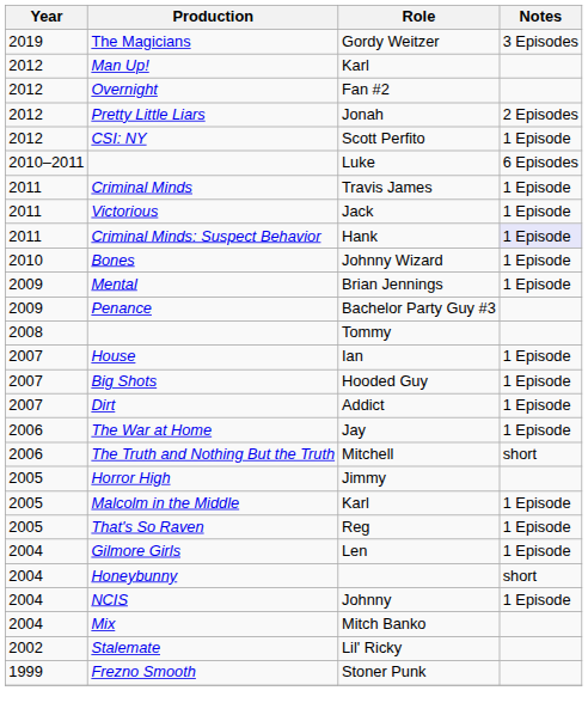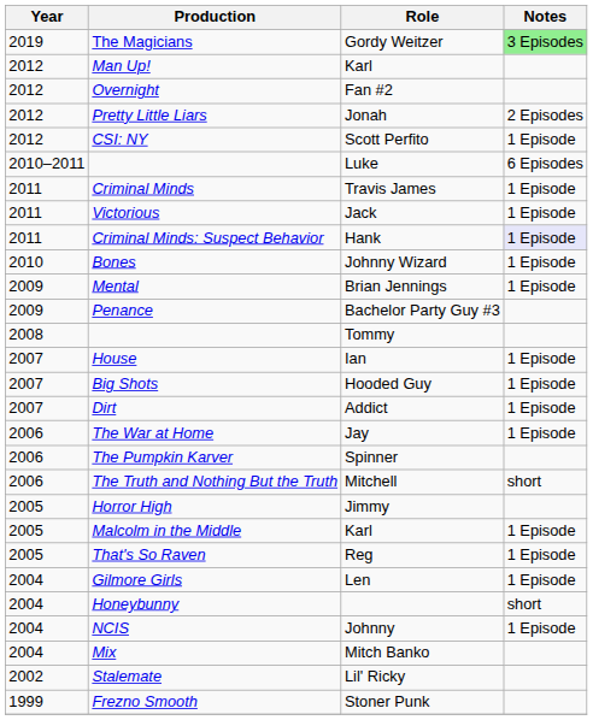 <table class="wikitable">
 <tr>
 <th>Year</th>
 <th>Production</th>
 <th>Role</th>
 <th>Notes</th>
 </tr>
 <tr>
 <td>2019</td>
 <td><a href='#'>The Magicians</a></td>
 <td>Gordy Weitzer</td>
-<td>3 Episodes</td>
+<td style="background: lightgreen;">3 Episodes</td>
 </tr>
 <tr>
 <td>2012</td>
 <td><em><a href='#'>Man Up!</a></em></td>
 <td>Karl</td>
 <td></td>
 </tr>
 <tr>
 <td>2012</td>
 <td><em><a href='#'>Overnight</a></em></td>
 <td>Fan #2</td>
 <td></td>
 </tr>
 <tr>
 <td>2012</td>
 <td><em><a href='#'>Pretty Little Liars</a></em></td>
 <td>Jonah</td>
 <td>2 Episodes</td>
 </tr>
 <tr>
 <td>2012</td>
 <td><em><a href='#'>CSI: NY</a></em></td>
 <td>Scott Perfito</td>
 <td>1 Episode</td>
 </tr>
 <tr>
 <td>2010–2011</td>
 <td><em></em></td>
 <td>Luke</td>
 <td>6 Episodes</td>
 </tr>
 <tr>
 <td>2011</td>
 <td><em><a href='#'>Criminal Minds</a></em></td>
 <td>Travis James</td>
 <td>1 Episode</td>
 </tr>
 <tr>
 <td>2011</td>
 <td><em><a href='#'>Victorious</a></em></td>
 <td>Jack</td>
 <td>1 Episode</td>
 </tr>
 <tr>
 <td>2011</td>
 <td><em><a href='#'>Criminal Minds: Suspect Behavior</a></em></td>
 <td>Hank</td>
 <td style="background: lavender;">1 Episode</td>
 </tr>
 <tr>
 <td>2010</td>
 <td><em><a href='#'>Bones</a></em></td>
 <td>Johnny Wizard</td>
 <td>1 Episode</td>
 </tr>
 <tr>
 <td>2009</td>
 <td><em><a href='#'>Mental</a></em></td>
 <td>Brian Jennings</td>
 <td>1 Episode</td>
 </tr>
 <tr>
 <td>2009</td>
 <td><em><a href='#'>Penance</a></em></td>
 <td>Bachelor Party Guy #3</td>
 <td></td>
 </tr>
 <tr>
 <td>2008</td>
 <td><em></em></td>
 <td>Tommy</td>
 <td></td>
 </tr>
 <tr>
 <td>2007</td>
 <td><em><a href='#'>House</a></em></td>
 <td>Ian</td>
 <td>1 Episode</td>
 </tr>
 <tr>
 <td>2007</td>
 <td><em><a href='#'>Big Shots</a></em></td>
 <td>Hooded Guy</td>
 <td>1 Episode</td>
 </tr>
 <tr>
 <td>2007</td>
 <td><em><a href='#'>Dirt</a></em></td>
 <td>Addict</td>
 <td>1 Episode</td>
 </tr>
 <tr>
 <td>2006</td>
 <td><em><a href='#'>The War at Home</a></em></td>
 <td>Jay</td>
 <td>1 Episode</td>
 </tr>
 <tr>
 <td>2006</td>
+<td><em><a href='#'>The Pumpkin Karver</a></em></td>
+<td>Spinner</td>
+<td></td>
+</tr>
+<tr>
+<td>2006</td>
 <td><em><a href='#'>The Truth and Nothing But the Truth</a></em></td>
 <td>Mitchell</td>
 <td>short</td>
 </tr>
 <tr>
 <td>2005</td>
 <td><em><a href='#'>Horror High</a></em></td>
 <td>Jimmy</td>
 <td></td>
 </tr>
 <tr>
 <td>2005</td>
 <td><em><a href='#'>Malcolm in the Middle</a></em></td>
 <td>Karl</td>
 <td>1 Episode</td>
 </tr>
 <tr>
 <td>2005</td>
 <td><em><a href='#'>That's So Raven</a></em></td>
 <td>Reg</td>
 <td>1 Episode</td>
 </tr>
 <tr>
 <td>2004</td>
 <td><em><a href='#'>Gilmore Girls</a></em></td>
 <td>Len</td>
 <td>1 Episode</td>
 </tr>
 <tr>
 <td>2004</td>
 <td><em><a href='#'>Honeybunny</a></em></td>
 <td></td>
 <td>short</td>
 </tr>
 <tr>
 <td>2004</td>
 <td><em><a href='#'>NCIS</a></em></td>
 <td>Johnny</td>
 <td>1 Episode</td>
 </tr>
 <tr>
 <td>2004</td>
 <td><em><a href='#'>Mix</a></em></td>
 <td>Mitch Banko</td>
 <td></td>
 </tr>
 <tr>
 <td>2002</td>
 <td><em><a href='#'>Stalemate</a></em></td>
 <td>Lil' Ricky</td>
 <td></td>
 </tr>
 <tr>
 <td>1999</td>
 <td><em><a href='#'>Frezno Smooth</a></em></td>
 <td>Stoner Punk</td>
 <td></td>
 </tr>
 <tr>
 </tr>
 </table>
